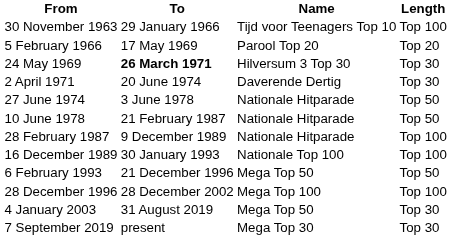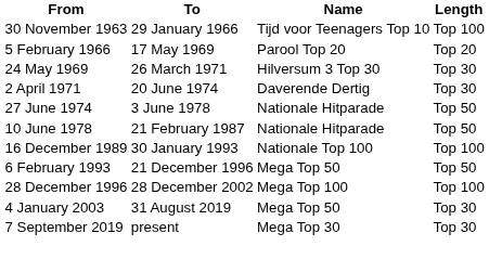 <table>
 <tr>
 <th>From</th>
 <th>To</th>
 <th>Name</th>
 <th>Length</th>
 </tr>
 <tr>
 <td>30 November 1963</td>
 <td>29 January 1966</td>
 <td>Tijd voor Teenagers Top 10</td>
 <td>Top 100</td>
 </tr>
 <tr>
 <td>5 February 1966</td>
 <td>17 May 1969</td>
 <td>Parool Top 20</td>
 <td>Top 20</td>
 </tr>
 <tr>
 <td>24 May 1969</td>
-<td><strong>26 March 1971</strong></td>
+<td>26 March 1971</td>
 <td>Hilversum 3 Top 30</td>
 <td>Top 30</td>
 </tr>
 <tr>
 <td>2 April 1971</td>
 <td>20 June 1974</td>
 <td>Daverende Dertig</td>
 <td>Top 30</td>
 </tr>
 <tr>
 <td>27 June 1974</td>
 <td>3 June 1978</td>
 <td>Nationale Hitparade</td>
 <td>Top 50</td>
 </tr>
 <tr>
 <td>10 June 1978</td>
 <td>21 February 1987</td>
 <td>Nationale Hitparade</td>
 <td>Top 50</td>
-</tr>
-<tr>
-<td>28 February 1987</td>
-<td>9 December 1989</td>
-<td>Nationale Hitparade</td>
-<td>Top 100</td>
 </tr>
 <tr>
 <td>16 December 1989</td>
 <td>30 January 1993</td>
 <td>Nationale Top 100</td>
 <td>Top 100</td>
 </tr>
 <tr>
 <td>6 February 1993</td>
 <td>21 December 1996</td>
 <td>Mega Top 50</td>
 <td>Top 50</td>
 </tr>
 <tr>
 <td>28 December 1996</td>
 <td>28 December 2002</td>
 <td>Mega Top 100</td>
 <td>Top 100</td>
 </tr>
 <tr>
 <td>4 January 2003</td>
 <td>31 August 2019</td>
 <td>Mega Top 50</td>
 <td>Top 30</td>
 </tr>
 <tr>
 <td>7 September 2019</td>
 <td>present</td>
 <td>Mega Top 30</td>
 <td>Top 30</td>
 </tr>
 </table>
